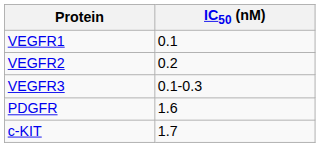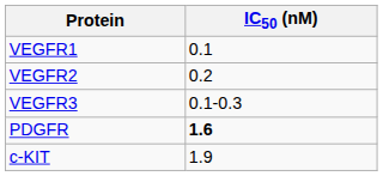 <table class = wikitable width = 350px>
 <tr>
 <th>Protein</th>
 <th><a href='#'>IC<sub>50</sub></a> (nM)</th>
 </tr>
 <tr>
 <td><a href='#'>VEGFR1</a></td>
 <td>0.1</td>
 </tr>
 <tr>
 <td><a href='#'>VEGFR2</a></td>
 <td>0.2</td>
 </tr>
 <tr>
 <td><a href='#'>VEGFR3</a></td>
 <td>0.1-0.3</td>
 </tr>
 <tr>
 <td><a href='#'>PDGFR</a></td>
-<td>1.6</td>
+<td><strong>1.6</strong></td>
 </tr>
 <tr>
 <td><a href='#'>c-KIT</a></td>
-<td>1.7</td>
+<td>1.9</td>
 </tr>
 </table>
